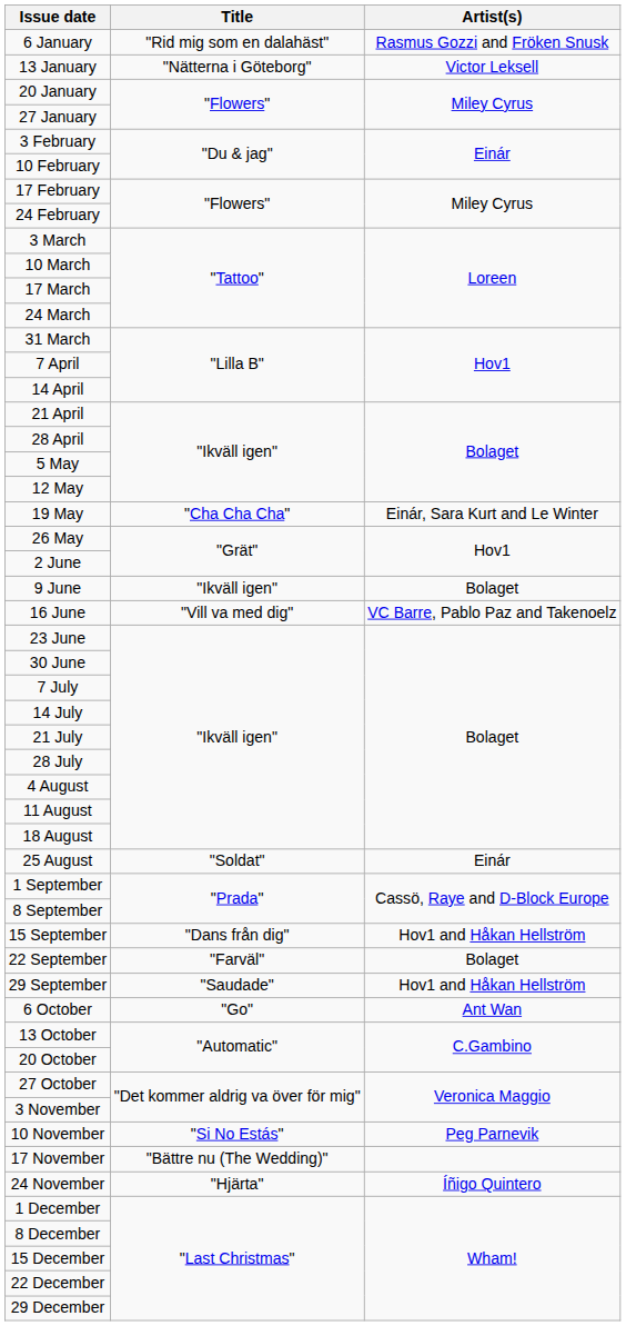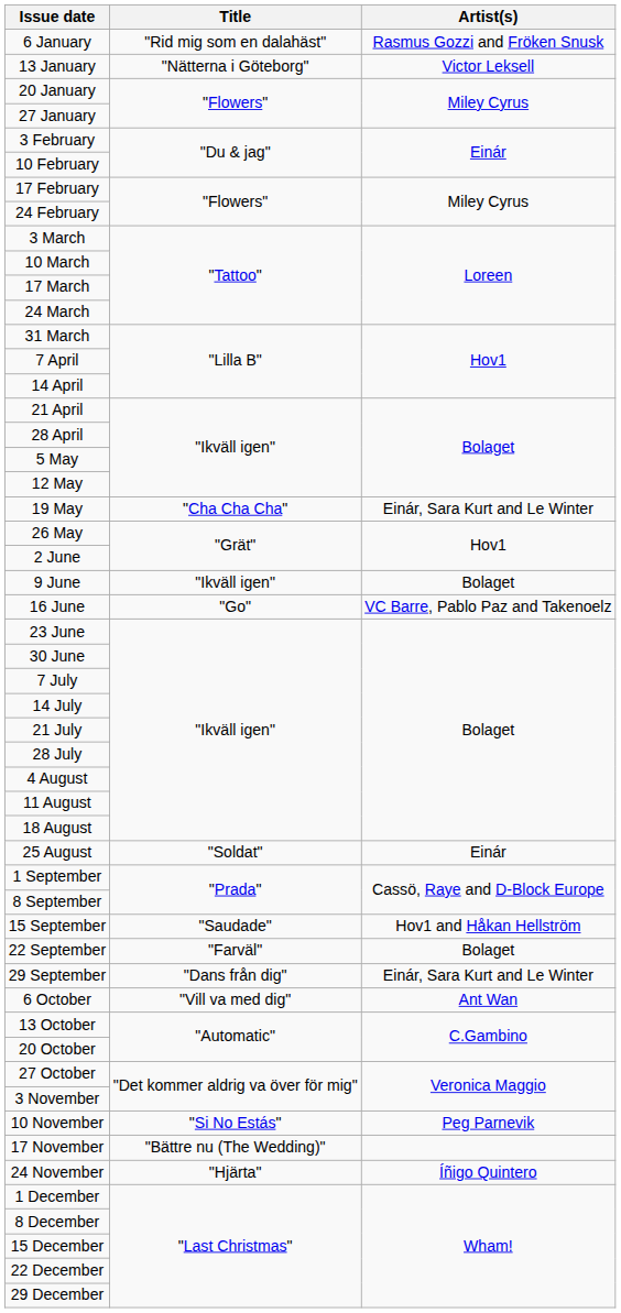 <table class="wikitable" style="text-align:center;">
 <tr>
 <th scope="col">Issue date</th>
 <th scope="col">Title</th>
 <th scope="col">Artist(s)</th>
 </tr>
 <tr>
 <td>6 January</td>
 <td>"Rid mig som en dalahäst"</td>
 <td><a href='#'>Rasmus Gozzi</a> and <a href='#'>Fröken Snusk</a></td>
 </tr>
 <tr>
 <td>13 January</td>
 <td>"Nätterna i Göteborg"</td>
 <td><a href='#'>Victor Leksell</a></td>
 </tr>
 <tr>
 <td>20 January</td>
 <td rowspan="2">"<a href='#'>Flowers</a>"</td>
 <td rowspan="2"><a href='#'>Miley Cyrus</a></td>
 </tr>
 <tr>
 <td>27 January</td>
 </tr>
 <tr>
 <td>3 February</td>
 <td rowspan="2">"Du & jag"</td>
 <td rowspan="2"><a href='#'>Einár</a></td>
 </tr>
 <tr>
 <td>10 February</td>
 </tr>
 <tr>
 <td>17 February</td>
 <td rowspan="2">"Flowers"</td>
 <td rowspan="2">Miley Cyrus</td>
 </tr>
 <tr>
 <td>24 February</td>
 </tr>
 <tr>
 <td>3 March</td>
 <td rowspan="4">"<a href='#'>Tattoo</a>"</td>
 <td rowspan="4"><a href='#'>Loreen</a></td>
 </tr>
 <tr>
 <td>10 March</td>
 </tr>
 <tr>
 <td>17 March</td>
 </tr>
 <tr>
 <td>24 March</td>
 </tr>
 <tr>
 <td>31 March</td>
 <td rowspan="3">"Lilla B"</td>
 <td rowspan="3"><a href='#'>Hov1</a></td>
 </tr>
 <tr>
 <td>7 April</td>
 </tr>
 <tr>
 <td>14 April</td>
 </tr>
 <tr>
 <td>21 April</td>
 <td rowspan="4">"Ikväll igen"</td>
 <td rowspan="4"><a href='#'>Bolaget</a></td>
 </tr>
 <tr>
 <td>28 April</td>
 </tr>
 <tr>
 <td>5 May</td>
 </tr>
 <tr>
 <td>12 May</td>
 </tr>
 <tr>
 <td>19 May</td>
 <td>"<a href='#'>Cha Cha Cha</a>"</td>
 <td>Einár, Sara Kurt and Le Winter</td>
 </tr>
 <tr>
 <td>26 May</td>
 <td rowspan="2">"Grät"</td>
 <td rowspan="2">Hov1</td>
 </tr>
 <tr>
 <td>2 June</td>
 </tr>
 <tr>
 <td>9 June</td>
 <td>"Ikväll igen"</td>
 <td>Bolaget</td>
 </tr>
 <tr>
 <td>16 June</td>
-<td>"Vill va med dig"</td>
+<td>"Go"</td>
 <td><a href='#'>VC Barre</a>, Pablo Paz and Takenoelz</td>
 </tr>
 <tr>
 <td>23 June</td>
 <td rowspan="9">"Ikväll igen"</td>
 <td rowspan="9">Bolaget</td>
 </tr>
 <tr>
 <td>30 June</td>
 </tr>
 <tr>
 <td>7 July</td>
 </tr>
 <tr>
 <td>14 July</td>
 </tr>
 <tr>
 <td>21 July</td>
 </tr>
 <tr>
 <td>28 July</td>
 </tr>
 <tr>
 <td>4 August</td>
 </tr>
 <tr>
 <td>11 August</td>
 </tr>
 <tr>
 <td>18 August</td>
 </tr>
 <tr>
 <td>25 August</td>
 <td>"Soldat"</td>
 <td>Einár</td>
 </tr>
 <tr>
 <td>1 September</td>
 <td rowspan="2">"<a href='#'>Prada</a>"</td>
 <td rowspan="2">Cassö, <a href='#'>Raye</a> and <a href='#'>D-Block Europe</a></td>
 </tr>
 <tr>
 <td>8 September</td>
 </tr>
 <tr>
 <td>15 September</td>
-<td>"Dans från dig"</td>
+<td>"Saudade"</td>
 <td>Hov1 and <a href='#'>Håkan Hellström</a></td>
 </tr>
 <tr>
 <td>22 September</td>
 <td>"Farväl"</td>
 <td>Bolaget</td>
 </tr>
 <tr>
 <td>29 September</td>
-<td>"Saudade"</td>
-<td>Hov1 and <a href='#'>Håkan Hellström</a></td>
+<td>"Dans från dig"</td>
+<td>Einár, Sara Kurt and Le Winter</td>
 </tr>
 <tr>
 <td>6 October</td>
-<td>"Go"</td>
+<td>"Vill va med dig"</td>
 <td><a href='#'>Ant Wan</a></td>
 </tr>
 <tr>
 <td>13 October</td>
 <td rowspan="2">"Automatic"</td>
 <td rowspan="2"><a href='#'>C.Gambino</a></td>
 </tr>
 <tr>
 <td>20 October</td>
 </tr>
 <tr>
 <td>27 October</td>
 <td rowspan="2">"Det kommer aldrig va över för mig"</td>
 <td rowspan="2"><a href='#'>Veronica Maggio</a></td>
 </tr>
 <tr>
 <td>3 November</td>
 </tr>
 <tr>
 <td>10 November</td>
 <td>"<a href='#'>Si No Estás</a>"</td>
 <td><a href='#'>Peg Parnevik</a></td>
 </tr>
 <tr>
 <td>17 November</td>
 <td>"Bättre nu (The Wedding)"</td>
 <td></td>
 </tr>
 <tr>
 <td>24 November</td>
 <td>"Hjärta"</td>
 <td><a href='#'>Íñigo Quintero</a></td>
 </tr>
 <tr>
 <td>1 December</td>
 <td rowspan="5">"<a href='#'>Last Christmas</a>"</td>
 <td rowspan="5"><a href='#'>Wham!</a></td>
 </tr>
 <tr>
 <td>8 December</td>
 </tr>
 <tr>
 <td>15 December</td>
 </tr>
 <tr>
 <td>22 December</td>
 </tr>
 <tr>
 <td>29 December</td>
 </tr>
 </table>
